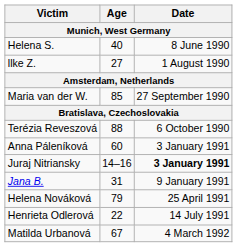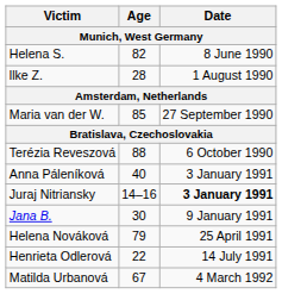 <table class="wikitable" style="text-align:center; font-size:9pt; float:right; margin-left:10px;">
 <tr>
 <th>Victim</th>
 <th>Age</th>
 <th>Date</th>
 </tr>
 <tr>
 <th colspan="3" style="font-size:8pt;">Munich, West Germany</th>
 </tr>
 <tr>
 <td style="text-align:left;">Helena S.</td>
-<td>40</td>
+<td>82</td>
 <td style="text-align:right;">8 June 1990</td>
 </tr>
 <tr>
 <td style="text-align:left;">llke Z.</td>
-<td>27</td>
+<td>28</td>
 <td style="text-align:right;">1 August 1990</td>
 </tr>
 <tr>
 <th colspan="3" style="font-size:8pt;">Amsterdam, Netherlands</th>
 </tr>
 <tr>
 <td style="text-align:left;">Maria van der W.</td>
 <td>85</td>
 <td style="text-align:right;">27 September 1990</td>
 </tr>
 <tr>
 <th colspan="3" style="font-size:8pt;">Bratislava, Czechoslovakia</th>
 </tr>
 <tr>
 <td style="text-align:left;">Terézia Reveszová</td>
 <td>88</td>
 <td style="text-align:right;">6 October 1990</td>
 </tr>
 <tr>
 <td style="text-align:left;">Anna Páleníková</td>
-<td>60</td>
+<td>40</td>
 <td style="text-align:right;">3 January 1991</td>
 </tr>
 <tr>
 <td style="text-align:left;">Juraj Nitriansky</td>
 <td>14–16</td>
 <td style="text-align:right;"><strong>3 January 1991</strong></td>
 </tr>
 <tr>
 <td style="text-align:left;"><em><a href='#'>Jana B.</a></em></td>
-<td>31</td>
+<td>30</td>
 <td style="text-align:right;">9 January 1991</td>
 </tr>
 <tr>
 <td style="text-align:left;">Helena Nováková</td>
 <td>79</td>
 <td style="text-align:right;">25 April 1991</td>
 </tr>
 <tr>
 <td style="text-align:left;">Henrieta Odlerová</td>
 <td>22</td>
 <td style="text-align:right;">14 July 1991</td>
 </tr>
 <tr>
 <td style="text-align:left;">Matilda Urbanová</td>
 <td>67</td>
 <td style="text-align:right;">4 March 1992</td>
 </tr>
 </table>
